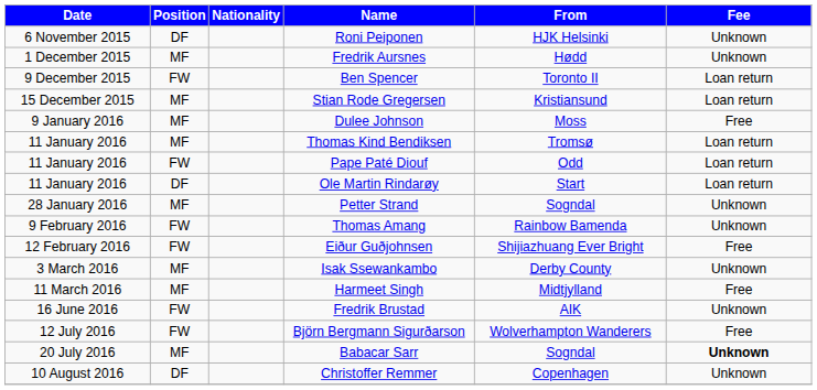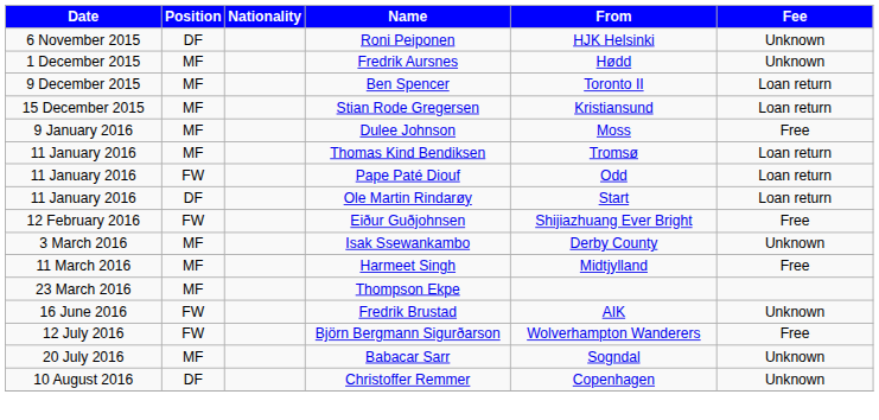 <table class="wikitable"  style="text-align:center; font-size:90%; ">
 <tr>
 <th style="background:#00f; color:white; width:150px;">Date</th>
 <th style="background:#00f; color:white; width:55px;">Position</th>
 <th style="background:#00f; color:white; width:55px;">Nationality</th>
 <th style="background:#00f; color:white; width:200px;">Name</th>
 <th style="background:#00f; color:white; width:200px;">From</th>
 <th style="background:#00f; color:white; width:150px;">Fee</th>
 </tr>
 <tr>
 <td>6 November 2015</td>
 <td>DF</td>
 <td></td>
 <td><a href='#'>Roni Peiponen</a></td>
 <td> <a href='#'>HJK Helsinki</a></td>
 <td>Unknown</td>
 </tr>
 <tr>
 <td>1 December 2015</td>
 <td>MF</td>
 <td></td>
 <td><a href='#'>Fredrik Aursnes</a></td>
 <td> <a href='#'>Hødd</a></td>
 <td>Unknown</td>
 </tr>
 <tr>
 <td>9 December 2015</td>
-<td>FW</td>
+<td>MF</td>
 <td></td>
 <td><a href='#'>Ben Spencer</a></td>
 <td> <a href='#'>Toronto II</a></td>
 <td>Loan return</td>
 </tr>
 <tr>
 <td>15 December 2015</td>
 <td>MF</td>
 <td></td>
 <td><a href='#'>Stian Rode Gregersen</a></td>
 <td> <a href='#'>Kristiansund</a></td>
 <td>Loan return</td>
 </tr>
 <tr>
 <td>9 January 2016</td>
 <td>MF</td>
 <td></td>
 <td><a href='#'>Dulee Johnson</a></td>
 <td> <a href='#'>Moss</a></td>
 <td>Free</td>
 </tr>
 <tr>
 <td>11 January 2016</td>
 <td>MF</td>
 <td></td>
 <td><a href='#'>Thomas Kind Bendiksen</a></td>
 <td> <a href='#'>Tromsø</a></td>
 <td>Loan return</td>
 </tr>
 <tr>
 <td>11 January 2016</td>
 <td>FW</td>
 <td></td>
 <td><a href='#'>Pape Paté Diouf</a></td>
 <td> <a href='#'>Odd</a></td>
 <td>Loan return</td>
 </tr>
 <tr>
 <td>11 January 2016</td>
 <td>DF</td>
 <td></td>
 <td><a href='#'>Ole Martin Rindarøy</a></td>
 <td> <a href='#'>Start</a></td>
 <td>Loan return</td>
 </tr>
 <tr>
-<td>28 January 2016</td>
-<td>MF</td>
-<td></td>
-<td><a href='#'>Petter Strand</a></td>
-<td> <a href='#'>Sogndal</a></td>
-<td>Unknown</td>
-</tr>
-<tr>
-<td>9 February 2016</td>
-<td>FW</td>
-<td></td>
-<td><a href='#'>Thomas Amang</a></td>
-<td><a href='#'>Rainbow Bamenda</a></td>
-<td>Unknown</td>
-</tr>
-<tr>
 <td>12 February 2016</td>
 <td>FW</td>
 <td></td>
 <td><a href='#'>Eiður Guðjohnsen</a></td>
 <td> <a href='#'>Shijiazhuang Ever Bright</a></td>
 <td>Free</td>
 </tr>
 <tr>
 <td>3 March 2016</td>
 <td>MF</td>
 <td></td>
 <td><a href='#'>Isak Ssewankambo</a></td>
 <td> <a href='#'>Derby County</a></td>
 <td>Unknown</td>
 </tr>
 <tr>
 <td>11 March 2016</td>
 <td>MF</td>
 <td></td>
 <td><a href='#'>Harmeet Singh</a></td>
 <td> <a href='#'>Midtjylland</a></td>
 <td>Free</td>
 </tr>
 <tr>
+<td>23 March 2016</td>
+<td>MF</td>
+<td></td>
+<td><a href='#'>Thompson Ekpe</a></td>
+<td></td>
+<td></td>
+</tr>
+<tr>
 <td>16 June 2016</td>
 <td>FW</td>
 <td></td>
 <td><a href='#'>Fredrik Brustad</a></td>
 <td> <a href='#'>AIK</a></td>
 <td>Unknown</td>
 </tr>
 <tr>
 <td>12 July 2016</td>
 <td>FW</td>
 <td></td>
 <td><a href='#'>Björn Bergmann Sigurðarson</a></td>
 <td> <a href='#'>Wolverhampton Wanderers</a></td>
 <td>Free</td>
 </tr>
 <tr>
 <td>20 July 2016</td>
 <td>MF</td>
 <td></td>
 <td><a href='#'>Babacar Sarr</a></td>
 <td> <a href='#'>Sogndal</a></td>
-<td><strong>Unknown</strong></td>
+<td>Unknown</td>
 </tr>
 <tr>
 <td>10 August 2016</td>
 <td>DF</td>
 <td></td>
 <td><a href='#'>Christoffer Remmer</a></td>
 <td> <a href='#'>Copenhagen</a></td>
 <td>Unknown</td>
 </tr>
 <tr>
 </tr>
 </table>
